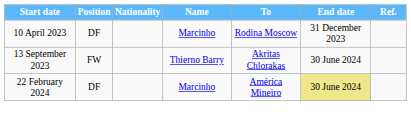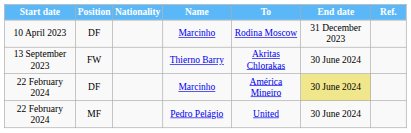 <table class="wikitable"  style="text-align:center; font-size:90%; ">
 <tr>
 <th style="background:#5BB8F8; color:white; width:200px;">Start date</th>
 <th style="background:#5BB8F8; color:white; width:50px;">Position</th>
 <th style="background:#5BB8F8; color:white; width:50px;">Nationality</th>
 <th style="background:#5BB8F8; color:white; width:200px;">Name</th>
 <th style="background:#5BB8F8; color:white; width:200px;">To</th>
 <th style="background:#5BB8F8; color:white; width:200px;">End date</th>
 <th style="background:#5BB8F8; color:white; width:100px;">Ref.</th>
 </tr>
 <tr>
 <td>10 April 2023</td>
 <td>DF</td>
 <td></td>
 <td><a href='#'>Marcinho</a></td>
 <td><a href='#'>Rodina Moscow</a></td>
 <td>31 December 2023</td>
 <td></td>
 </tr>
 <tr>
 <td>13 September 2023</td>
 <td>FW</td>
 <td></td>
 <td><a href='#'>Thierno Barry</a></td>
 <td><a href='#'>Akritas Chlorakas</a></td>
 <td>30 June 2024</td>
 <td></td>
 </tr>
 <tr>
 <td>22 February 2024</td>
 <td>DF</td>
 <td></td>
 <td><a href='#'>Marcinho</a></td>
 <td><a href='#'>América Mineiro</a></td>
 <td style="background: khaki;">30 June 2024</td>
 <td></td>
 </tr>
+<tr>
+<td>22 February 2024</td>
+<td>MF</td>
+<td></td>
+<td><a href='#'>Pedro Pelágio</a></td>
+<td><a href='#'>United</a></td>
+<td>30 June 2024</td>
+<td></td>
+</tr>
 </table>
